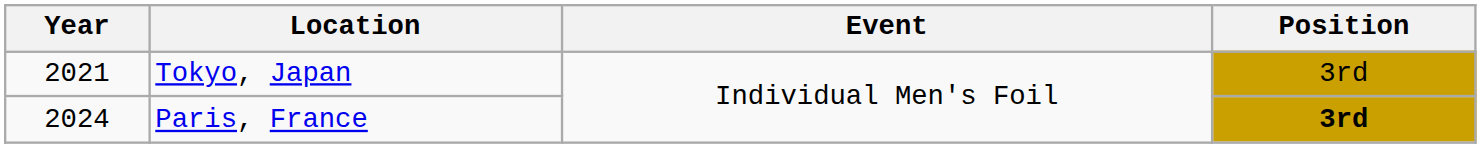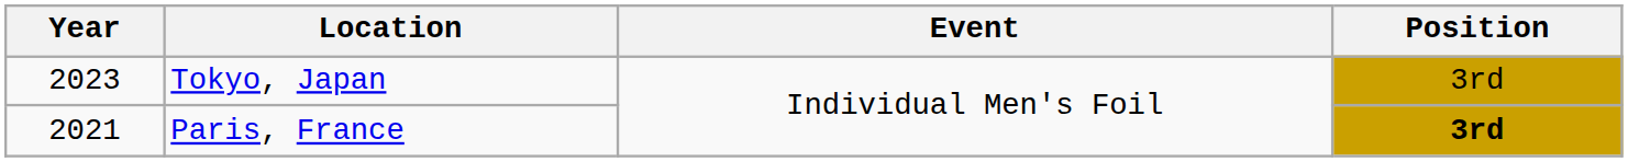 <table class="wikitable" width="50%" style="font-size:90%; text-align:center;">
 <tr>
 <th>Year</th>
 <th>Location</th>
 <th>Event</th>
 <th>Position</th>
 </tr>
 <tr>
-<td>2021</td>
+<td>2023</td>
 <td rowspan="1" align="left"> <a href='#'>Tokyo</a>, <a href='#'>Japan</a></td>
 <td colspan="1" rowspan="2">Individual Men's Foil</td>
 <td bgcolor="caramel">3rd</td>
 </tr>
 <tr>
-<td>2024</td>
+<td>2021</td>
 <td rowspan="1" align="left"> <a href='#'>Paris</a>, <a href='#'>France</a></td>
 <td bgcolor="caramel"><strong>3rd</strong></td>
 </tr>
 </table>
